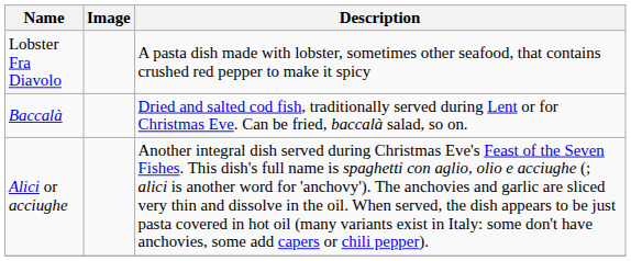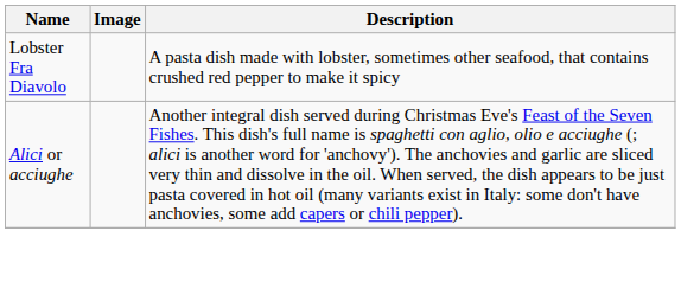 <table class="wikitable">
 <tr>
 <th>Name</th>
 <th>Image</th>
 <th>Description</th>
 </tr>
 <tr>
 <td>Lobster <a href='#'>Fra Diavolo</a></td>
 <td></td>
 <td>A pasta dish made with lobster, sometimes other seafood, that contains crushed red pepper to make it spicy</td>
 </tr>
 <tr>
-<td><em><a href='#'>Baccalà</a></em></td>
-<td></td>
-<td><a href='#'>Dried and salted cod fish</a>, traditionally served during <a href='#'>Lent</a> or for <a href='#'>Christmas Eve</a>. Can be fried, <em>baccalà</em> salad, so on.</td>
-</tr>
-<tr>
 <td><em><a href='#'>Alici</a></em> or <em>acciughe</em></td>
 <td></td>
 <td>Another integral dish served during Christmas Eve's <a href='#'>Feast of the Seven Fishes</a>. This dish's full name is <em>spaghetti con aglio, olio e acciughe</em> (; <em>alici</em> is another word for 'anchovy'). The anchovies and garlic are sliced very thin and dissolve in the oil. When served, the dish appears to be just pasta covered in hot oil (many variants exist in Italy: some don't have anchovies, some add <a href='#'>capers</a> or <a href='#'>chili pepper</a>).</td>
 </tr>
 <tr>
 </tr>
 </table>
